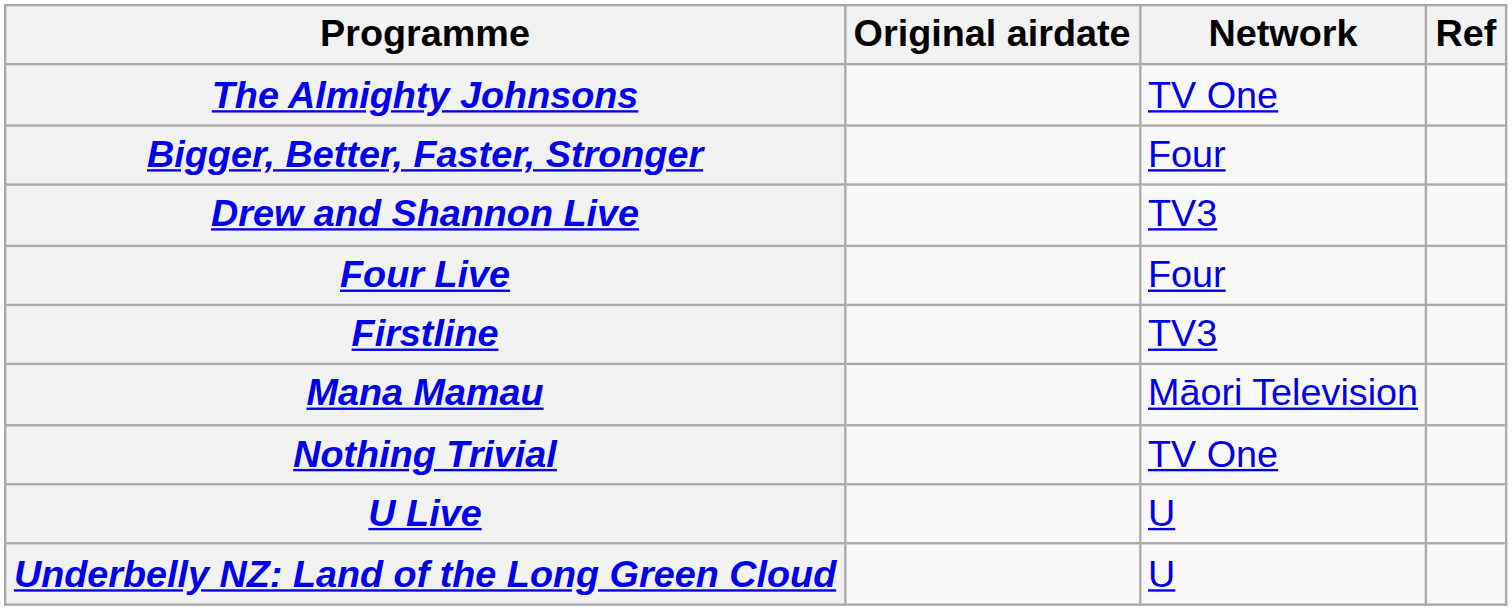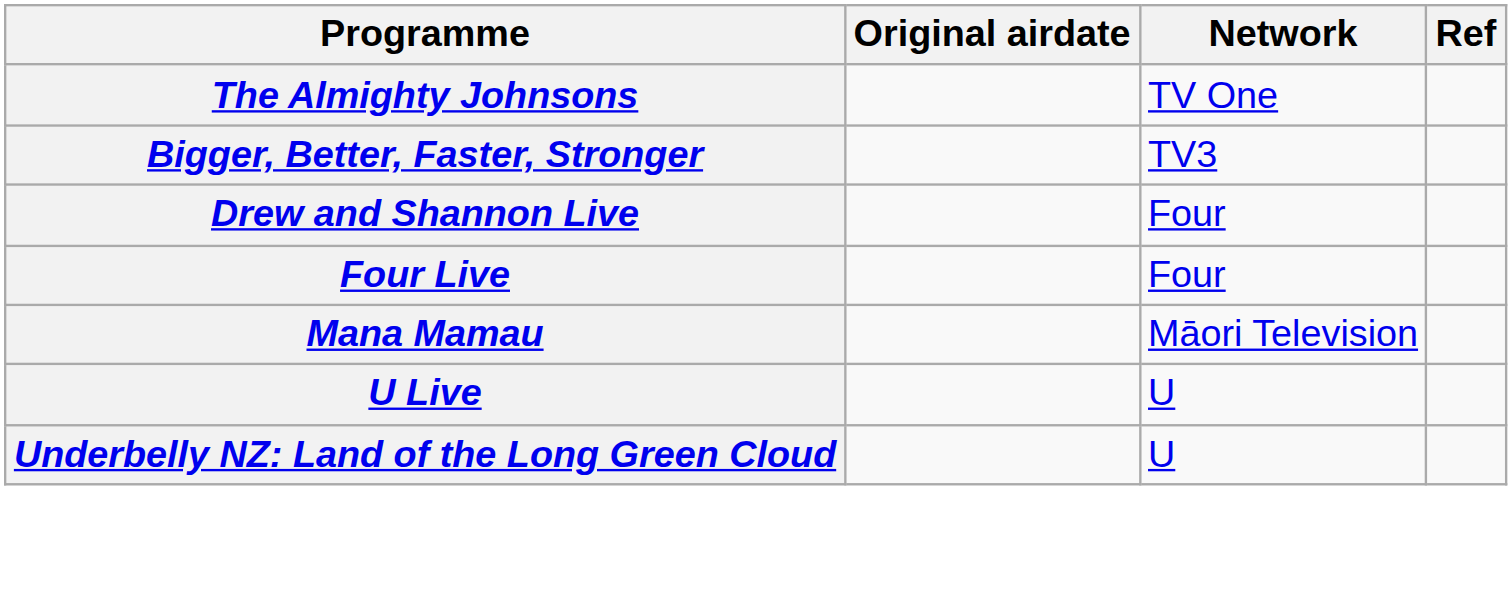 <table class="wikitable plainrowheaders sortable" style="text-align:left">
 <tr>
 <th scope="col">Programme</th>
 <th scope="col">Original airdate</th>
 <th scope="col">Network</th>
 <th scope="col" class="unsortable">Ref</th>
 </tr>
 <tr>
 <th scope="row"><em><a href='#'>The Almighty Johnsons</a></em></th>
 <td align=center></td>
 <td><a href='#'>TV One</a></td>
 <td align=center></td>
 </tr>
 <tr>
 <th scope="row"><em><a href='#'>Bigger, Better, Faster, Stronger</a></em></th>
 <td align=center></td>
-<td><a href='#'>Four</a></td>
+<td><a href='#'>TV3</a></td>
 <td align=center></td>
 </tr>
 <tr>
 <th scope="row"><em><a href='#'>Drew and Shannon Live</a></em></th>
 <td align=center></td>
-<td><a href='#'>TV3</a></td>
+<td><a href='#'>Four</a></td>
 <td align=center></td>
 </tr>
 <tr>
 <th scope="row"><em><a href='#'>Four Live</a></em></th>
 <td align=center></td>
 <td><a href='#'>Four</a></td>
 <td align=center></td>
 </tr>
 <tr>
-<th scope="row"><em><a href='#'>Firstline</a></em></th>
-<td align=center></td>
-<td><a href='#'>TV3</a></td>
-<td align=center></td>
-</tr>
-<tr>
 <th scope="row"><em><a href='#'>Mana Mamau</a></em></th>
 <td align=center></td>
 <td><a href='#'>Māori Television</a></td>
-<td align=center></td>
-</tr>
-<tr>
-<th scope="row"><em><a href='#'>Nothing Trivial</a></em></th>
-<td align=center></td>
-<td><a href='#'>TV One</a></td>
 <td align=center></td>
 </tr>
 <tr>
 <th scope="row"><em><a href='#'>U Live</a></em></th>
 <td align=center></td>
 <td><a href='#'>U</a></td>
 <td align=center></td>
 </tr>
 <tr>
 <th scope="row"><em><a href='#'>Underbelly NZ: Land of the Long Green Cloud</a></em></th>
 <td align=center></td>
 <td><a href='#'>U</a></td>
 <td align=center></td>
 </tr>
 </table>
